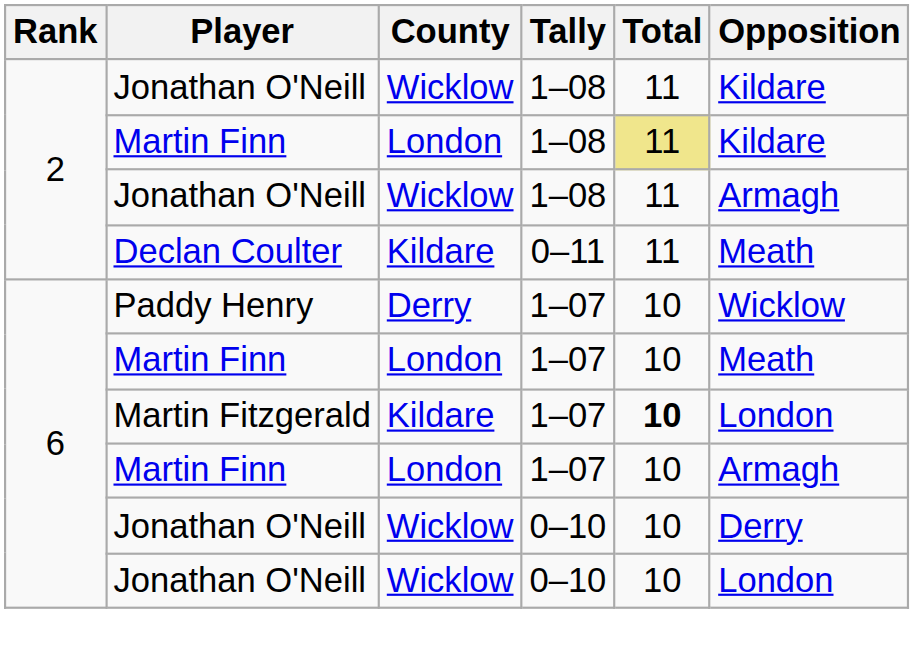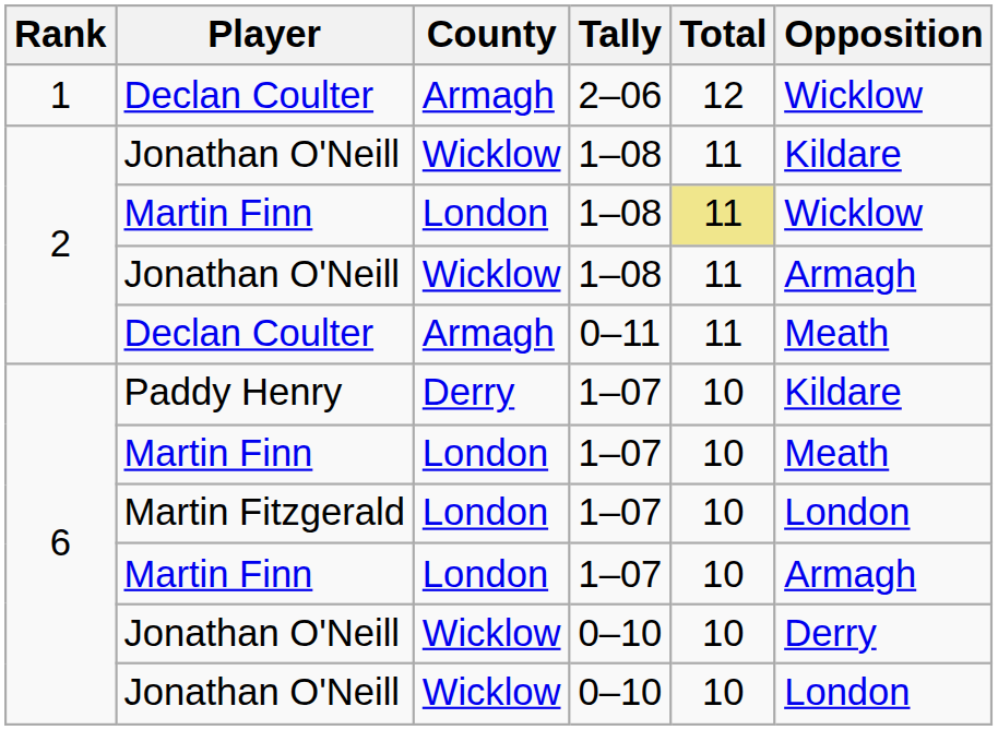 <table class="wikitable">
 <tr>
 <th>Rank</th>
 <th>Player</th>
 <th>County</th>
 <th>Tally</th>
 <th>Total</th>
 <th>Opposition</th>
+</tr>
+<tr>
+<td rowspan=1 align=center>1</td>
+<td><a href='#'>Declan Coulter</a></td>
+<td><a href='#'>Armagh</a></td>
+<td align=center>2–06</td>
+<td align=center>12</td>
+<td><a href='#'>Wicklow</a></td>
 </tr>
 <tr>
 <td rowspan=4 align=center>2</td>
 <td>Jonathan O'Neill</td>
 <td><a href='#'>Wicklow</a></td>
 <td align=center>1–08</td>
 <td align=center>11</td>
 <td><a href='#'>Kildare</a></td>
 </tr>
 <tr>
 <td><a href='#'>Martin Finn</a></td>
 <td><a href='#'>London</a></td>
 <td align=center>1–08</td>
 <td align=center style="background: khaki;">11</td>
-<td><a href='#'>Kildare</a></td>
+<td><a href='#'>Wicklow</a></td>
 </tr>
 <tr>
 <td>Jonathan O'Neill</td>
 <td><a href='#'>Wicklow</a></td>
 <td align=center>1–08</td>
 <td align=center>11</td>
 <td><a href='#'>Armagh</a></td>
 </tr>
 <tr>
 <td><a href='#'>Declan Coulter</a></td>
-<td><a href='#'>Kildare</a></td>
+<td><a href='#'>Armagh</a></td>
 <td align=center>0–11</td>
 <td align=center>11</td>
 <td><a href='#'>Meath</a></td>
 </tr>
 <tr>
 <td rowspan=6 align=center>6</td>
 <td>Paddy Henry</td>
 <td><a href='#'>Derry</a></td>
 <td align=center>1–07</td>
 <td align=center>10</td>
-<td><a href='#'>Wicklow</a></td>
+<td><a href='#'>Kildare</a></td>
 </tr>
 <tr>
 <td><a href='#'>Martin Finn</a></td>
 <td><a href='#'>London</a></td>
 <td align=center>1–07</td>
 <td align=center>10</td>
 <td><a href='#'>Meath</a></td>
 </tr>
 <tr>
 <td>Martin Fitzgerald</td>
-<td><a href='#'>Kildare</a></td>
+<td><a href='#'>London</a></td>
 <td align=center>1–07</td>
-<td align=center><strong>10</strong></td>
+<td align=center>10</td>
 <td><a href='#'>London</a></td>
 </tr>
 <tr>
 <td><a href='#'>Martin Finn</a></td>
 <td><a href='#'>London</a></td>
 <td align=center>1–07</td>
 <td align=center>10</td>
 <td><a href='#'>Armagh</a></td>
 </tr>
 <tr>
 <td>Jonathan O'Neill</td>
 <td><a href='#'>Wicklow</a></td>
 <td align=center>0–10</td>
 <td align=center>10</td>
 <td><a href='#'>Derry</a></td>
 </tr>
 <tr>
 <td>Jonathan O'Neill</td>
 <td><a href='#'>Wicklow</a></td>
 <td align=center>0–10</td>
 <td align=center>10</td>
 <td><a href='#'>London</a></td>
 </tr>
 </table>
